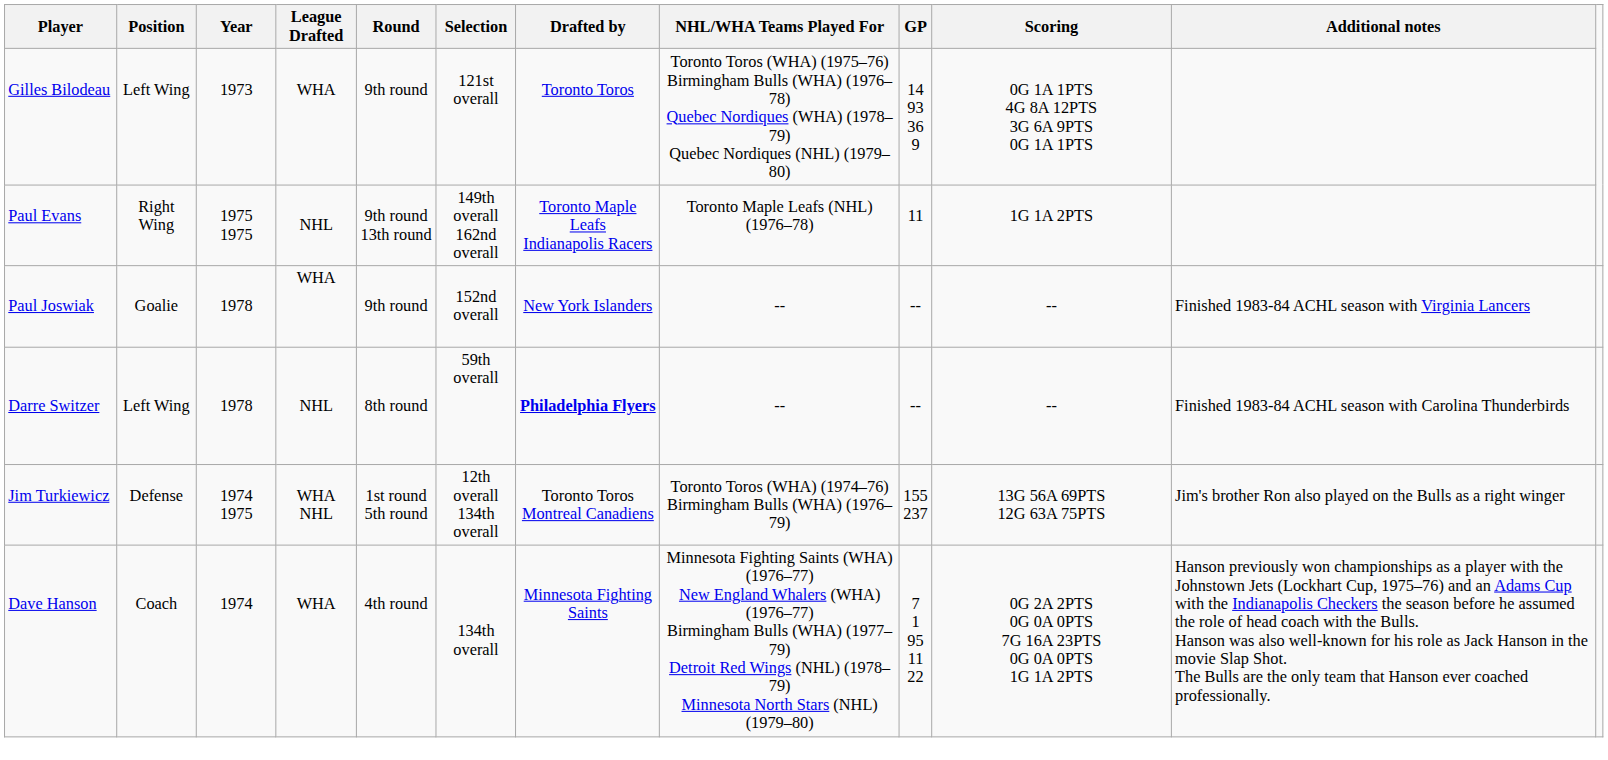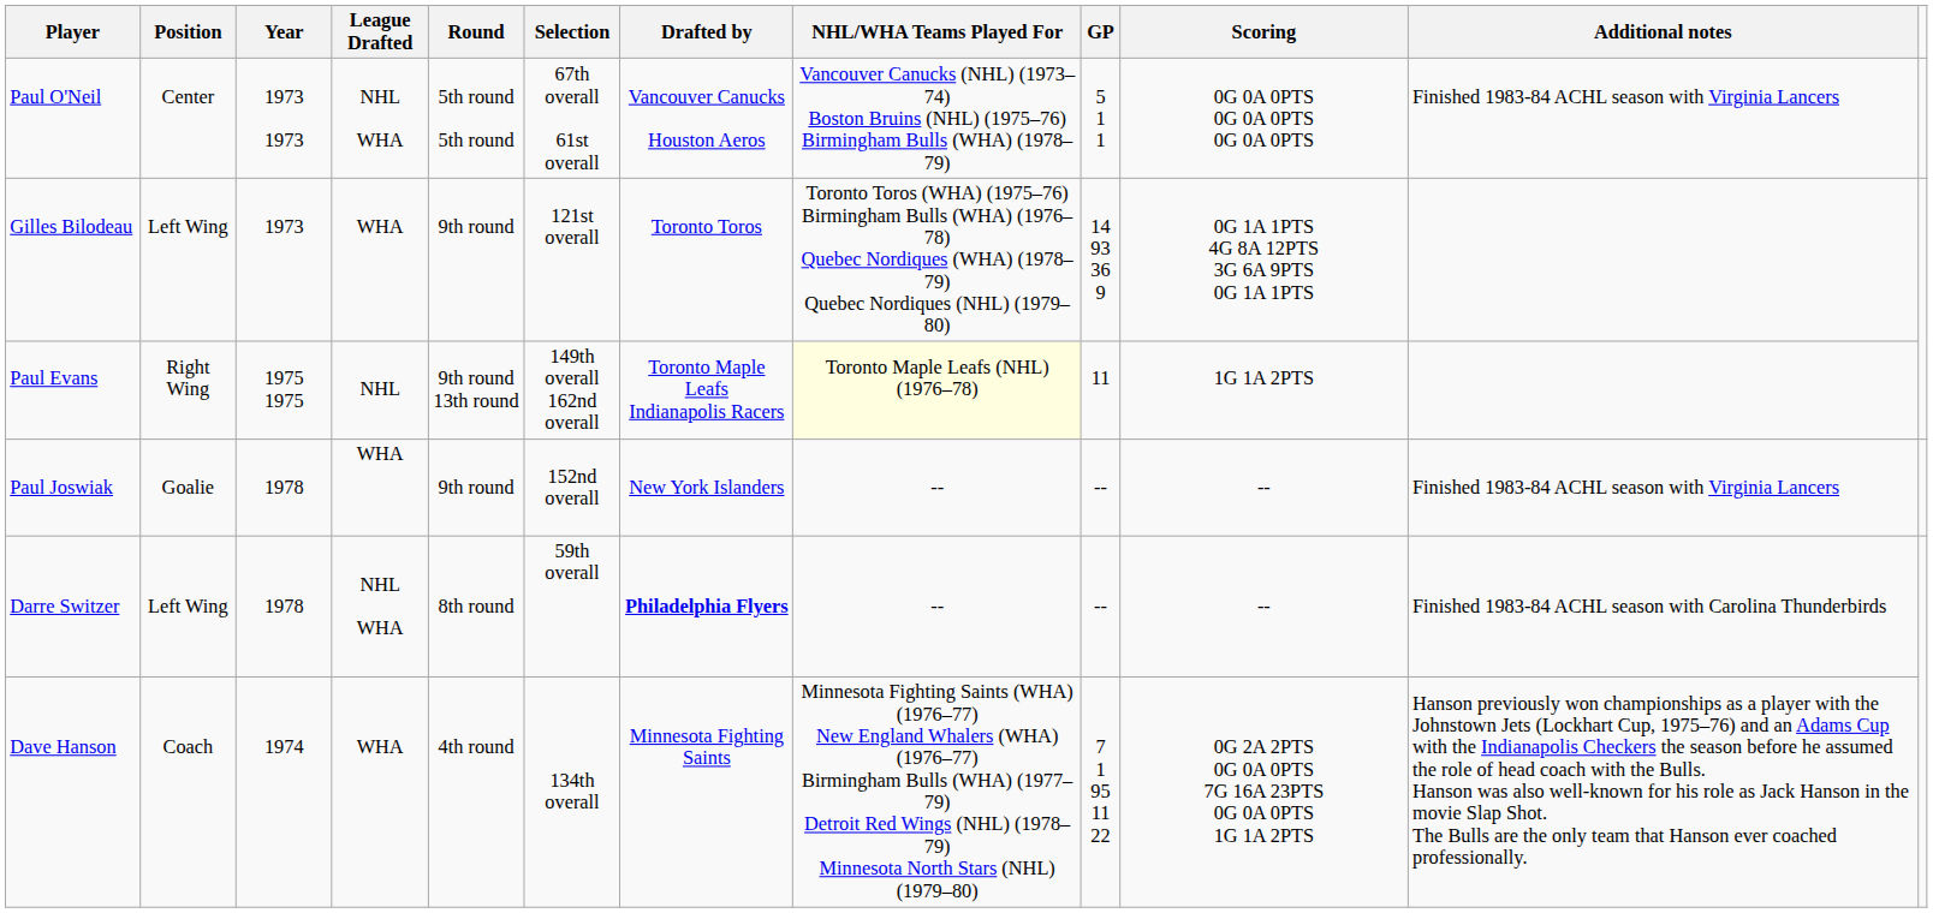 <table class="wikitable">
 <tr>
 <th width="7%">Player</th>
 <th width="5%">Position</th>
 <th width="5%">Year</th>
 <th width="5%">League Drafted</th>
 <th width="5%">Round</th>
 <th width="5%">Selection</th>
 <th width="9%">Drafted by</th>
 <th width="15%">NHL/WHA Teams Played For</th>
 <th width="2%">GP</th>
 <th width="15%">Scoring</th>
 <th>Additional notes</th>
+</tr>
+<tr align="center">
+<td align="left"><a href='#'>Paul O'Neil</a><br><br><br></td>
+<td>Center<br><br><br></td>
+<td>1973<br><br>1973</td>
+<td>NHL<br><br>WHA</td>
+<td>5th round<br><br>5th round</td>
+<td>67th overall<br><br>61st overall</td>
+<td><a href='#'>Vancouver Canucks</a><br><br><a href='#'>Houston Aeros</a></td>
+<td><a href='#'>Vancouver Canucks</a> (NHL) (1973–74)<br><a href='#'>Boston Bruins</a> (NHL) (1975–76)<br><a href='#'>Birmingham Bulls</a> (WHA) (1978–79)</td>
+<td>5<br>1<br>1</td>
+<td>0G 0A 0PTS<br>0G 0A 0PTS<br>0G 0A 0PTS</td>
+<td align="left">Finished 1983-84 ACHL season with <a href='#'>Virginia Lancers</a><br><br><br></td>
+<td></td>
 </tr>
 <tr align="center">
 <td align="left"><a href='#'>Gilles Bilodeau</a><br><br><br><br></td>
 <td>Left Wing<br><br><br><br></td>
 <td>1973<br><br><br><br></td>
 <td>WHA<br><br><br><br></td>
 <td>9th round<br><br><br><br></td>
 <td>121st overall<br><br><br><br></td>
 <td><a href='#'>Toronto Toros</a><br><br><br><br></td>
 <td>Toronto Toros (WHA) (1975–76)<br>Birmingham Bulls (WHA) (1976–78)<br><a href='#'>Quebec Nordiques</a> (WHA) (1978–79)<br>Quebec Nordiques (NHL) (1979–80)</td>
 <td>14<br>93<br>36<br>9</td>
 <td>0G 1A 1PTS<br>4G 8A 12PTS<br>3G 6A 9PTS<br>0G 1A 1PTS</td>
 <td></td>
 </tr>
 <tr align="center">
 <td align="left"><a href='#'>Paul Evans</a><br><br></td>
 <td>Right Wing<br><br></td>
 <td>1975<br>1975</td>
 <td>NHL</td>
 <td>9th round<br>13th round</td>
 <td>149th overall<br>162nd overall</td>
 <td><a href='#'>Toronto Maple Leafs</a><br><a href='#'>Indianapolis Racers</a></td>
-<td>Toronto Maple Leafs (NHL) (1976–78)<br><br></td>
+<td style="background: lightyellow;">Toronto Maple Leafs (NHL) (1976–78)<br><br></td>
 <td>11<br><br></td>
 <td>1G 1A 2PTS<br><br></td>
 <td></td>
 </tr>
 <tr align="center">
 <td align="left"><a href='#'>Paul Joswiak</a></td>
 <td>Goalie</td>
 <td>1978</td>
 <td>WHA<br><br><br><br></td>
 <td>9th round</td>
 <td>152nd overall</td>
 <td><a href='#'>New York Islanders</a></td>
 <td>--</td>
 <td>--</td>
 <td>--</td>
 <td align="left">Finished 1983-84 ACHL season with  <a href='#'>Virginia Lancers</a></td>
 <td></td>
 </tr>
 <tr align="center">
 <td align="left"><a href='#'>Darre Switzer</a></td>
 <td>Left Wing</td>
 <td>1978</td>
-<td>NHL</td>
+<td>NHL<br><br>WHA</td>
 <td>8th round</td>
 <td>59th overall<br><br><br><br><br></td>
 <td><strong><a href='#'>Philadelphia Flyers</a></strong></td>
 <td>--</td>
 <td>--</td>
 <td>--</td>
 <td align="left">Finished 1983-84 ACHL season with  Carolina Thunderbirds</td>
-</tr>
-<tr align="center">
-<td align="left"><a href='#'>Jim Turkiewicz</a><br><br></td>
-<td>Defense<br><br></td>
-<td>1974<br>1975<br></td>
-<td>WHA<br>NHL</td>
-<td>1st round<br>5th round</td>
-<td>12th overall<br>134th overall</td>
-<td>Toronto Toros<br><a href='#'>Montreal Canadiens</a></td>
-<td>Toronto Toros (WHA) (1974–76)<br>Birmingham Bulls (WHA) (1976–79)</td>
-<td>155<br>237</td>
-<td>13G 56A 69PTS<br>12G 63A 75PTS</td>
-<td align="left">Jim's brother Ron also played on the Bulls as a right winger<br><br></td>
-<td></td>
 </tr>
 <tr align="center">
 <td align="left"><a href='#'>Dave Hanson</a><br><br><br><br><br></td>
 <td>Coach<br><br><br><br><br></td>
 <td>1974<br><br><br><br><br></td>
 <td>WHA<br><br><br><br><br></td>
 <td>4th round<br><br><br><br><br></td>
 <td>134th overall</td>
 <td><a href='#'>Minnesota Fighting Saints</a><br><br><br><br><br></td>
 <td>Minnesota Fighting Saints (WHA) (1976–77)<br><a href='#'>New England Whalers</a> (WHA) (1976–77)<br>Birmingham Bulls (WHA) (1977–79)<br><a href='#'>Detroit Red Wings</a> (NHL) (1978–79)<br><a href='#'>Minnesota North Stars</a> (NHL) (1979–80)<br></td>
 <td>7<br>1<br>95<br>11<br>22</td>
 <td>0G 2A 2PTS<br>0G 0A 0PTS<br>7G 16A 23PTS<br>0G 0A 0PTS<br>1G 1A 2PTS<br></td>
 <td align="left">Hanson previously won championships as a player with the Johnstown Jets (Lockhart Cup, 1975–76) and an <a href='#'>Adams Cup</a><br> with the <a href='#'>Indianapolis Checkers</a> the season before he assumed the role of head coach with the Bulls. <br>Hanson was also well-known for his role as Jack Hanson in the movie Slap Shot. <br> The Bulls are the only team that Hanson ever coached professionally.<br><br></td>
 </tr>
 </table>
